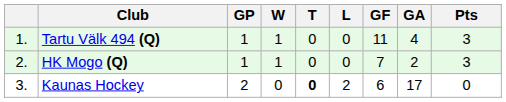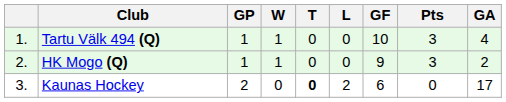 <table class="wikitable">
 <tr>
 <th width="30"></th>
 <th width="200">Club</th>
 <th width="30">GP</th>
 <th width="30">W</th>
 <th width="30">T</th>
 <th width="30">L</th>
 <th width="30">GF</th>
+<th width="70">Pts</th>
 <th width="30">GA</th>
-<th width="70">Pts</th>
 </tr>
 <tr bgcolor="#E6FAE6" align="center">
 <td>1.</td>
 <td align="left"> <a href='#'>Tartu Välk 494</a> <strong>(Q)</strong></td>
 <td>1</td>
 <td>1</td>
 <td>0</td>
 <td>0</td>
-<td>11</td>
+<td>10</td>
+<td>3</td>
 <td>4</td>
-<td>3</td>
 </tr>
 <tr bgcolor="#E6FAE6" align="center">
 <td>2.</td>
 <td align="left"> <a href='#'>HK Mogo</a> <strong>(Q)</strong></td>
 <td>1</td>
 <td>1</td>
 <td>0</td>
 <td>0</td>
-<td>7</td>
+<td>9</td>
+<td>3</td>
 <td>2</td>
-<td>3</td>
 </tr>
 <tr bgcolor="#FFFFFF" align="center">
 <td>3.</td>
 <td align="left"> <a href='#'>Kaunas Hockey</a></td>
 <td>2</td>
 <td>0</td>
 <td><strong>0</strong></td>
 <td>2</td>
 <td>6</td>
+<td>0</td>
 <td>17</td>
-<td>0</td>
 </tr>
 </table>
